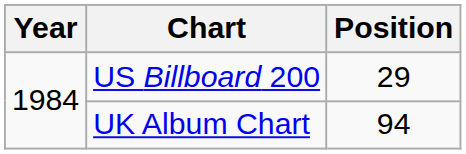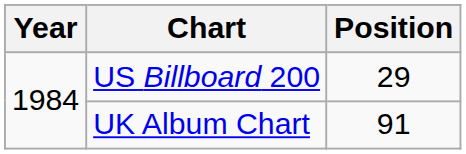 <table class="wikitable">
 <tr>
 <th>Year</th>
 <th>Chart</th>
 <th>Position</th>
 </tr>
 <tr>
 <td rowspan="2">1984</td>
 <td><a href='#'>US <em>Billboard</em> 200</a></td>
 <td align="center">29</td>
 </tr>
 <tr>
 <td><a href='#'>UK Album Chart</a></td>
-<td align="center">94</td>
+<td align="center">91</td>
 </tr>
 </table>
